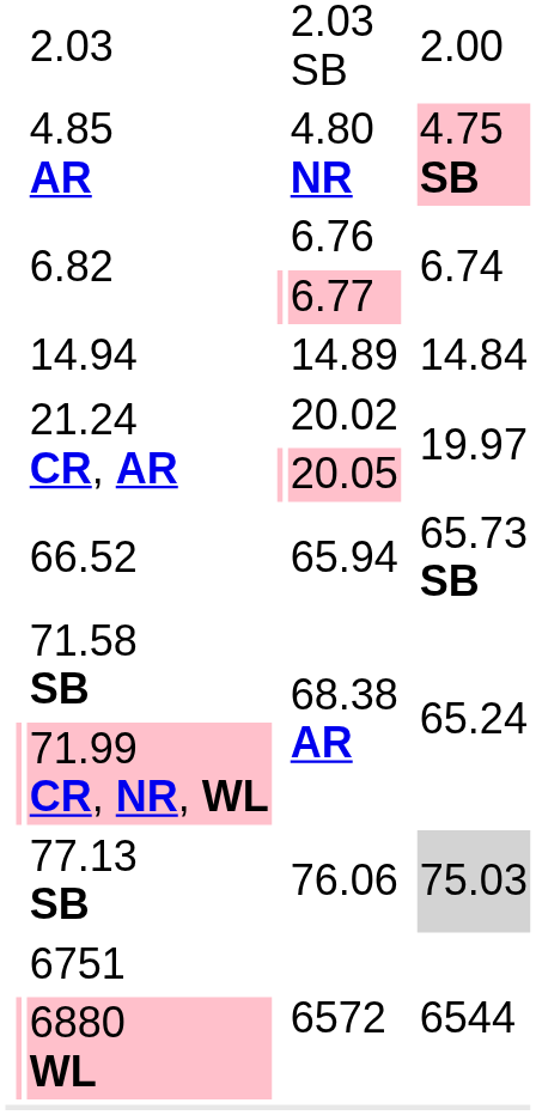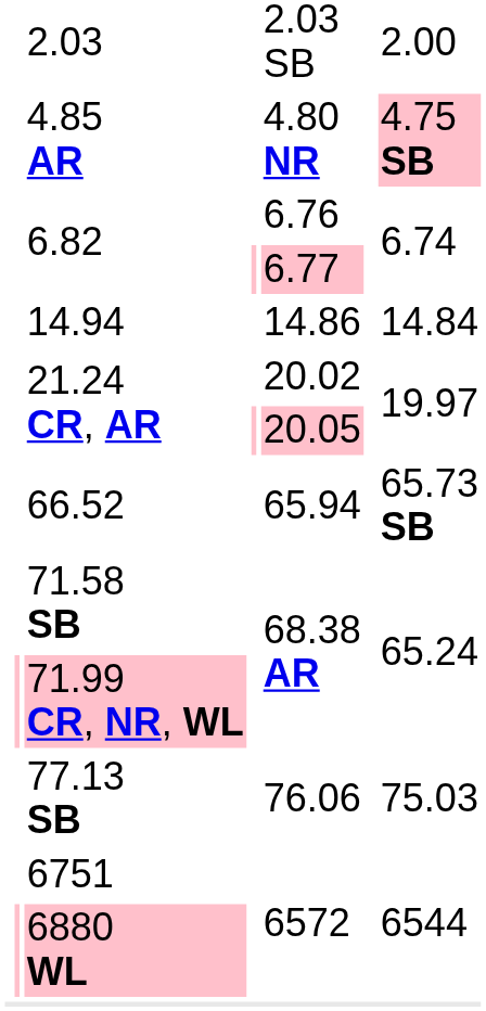 <table>
 <tr>
 <td></td>
 <td></td>
 <td>2.03</td>
 <td></td>
 <td>2.03 <br> SB</td>
 <td></td>
 <td>2.00</td>
 </tr>
 <tr>
 <td></td>
 <td></td>
 <td>4.85<br><strong><a href='#'>AR</a></strong></td>
 <td></td>
 <td>4.80<br><strong><a href='#'>NR</a></strong></td>
 <td></td>
 <td style="background: pink;">4.75<br><strong>SB</strong></td>
 </tr>
 <tr>
 <td rowspan=2></td>
 <td rowspan=2></td>
 <td rowspan=2>6.82</td>
 <td></td>
 <td>6.76</td>
 <td rowspan=2></td>
 <td rowspan=2>6.74</td>
 </tr>
 <tr bgcolor=pink>
 <td></td>
 <td>6.77</td>
 </tr>
 <tr>
 <td></td>
 <td></td>
 <td>14.94</td>
 <td></td>
-<td>14.89</td>
+<td>14.86</td>
 <td></td>
 <td>14.84</td>
 </tr>
 <tr>
 <td rowspan=2></td>
 <td rowspan=2></td>
 <td rowspan=2>21.24<br><strong><a href='#'>CR</a></strong>, <strong><a href='#'>AR</a></strong></td>
 <td></td>
 <td>20.02</td>
 <td rowspan=2></td>
 <td rowspan=2>19.97</td>
 </tr>
 <tr bgcolor=pink>
 <td></td>
 <td>20.05</td>
 </tr>
 <tr>
 <td></td>
 <td></td>
 <td>66.52</td>
 <td></td>
 <td>65.94</td>
 <td></td>
 <td>65.73<br><strong>SB</strong></td>
 </tr>
 <tr>
 <td rowspan=2> </td>
 <td></td>
 <td>71.58<br><strong>SB</strong></td>
 <td rowspan=2></td>
 <td rowspan=2>68.38<br><strong><a href='#'>AR</a></strong></td>
 <td rowspan=2></td>
 <td rowspan=2>65.24</td>
 </tr>
 <tr bgcolor=pink>
 <td></td>
 <td>71.99<br><strong><a href='#'>CR</a></strong>, <strong><a href='#'>NR</a></strong>, <strong>WL</strong></td>
 </tr>
 <tr>
 <td></td>
 <td></td>
 <td>77.13<br><strong>SB</strong></td>
 <td></td>
 <td>76.06</td>
 <td></td>
-<td style="background: lightgrey;">75.03</td>
+<td>75.03</td>
 </tr>
 <tr>
 <td rowspan=2></td>
 <td></td>
 <td>6751</td>
 <td rowspan=2></td>
 <td rowspan=2>6572</td>
 <td rowspan=2></td>
 <td rowspan=2>6544</td>
 </tr>
 <tr bgcolor=pink>
 <td></td>
 <td>6880<br><strong>WL</strong></td>
 </tr>
 <tr style="background:#e8e8e8;">
 <td colspan=7></td>
 </tr>
 </table>
